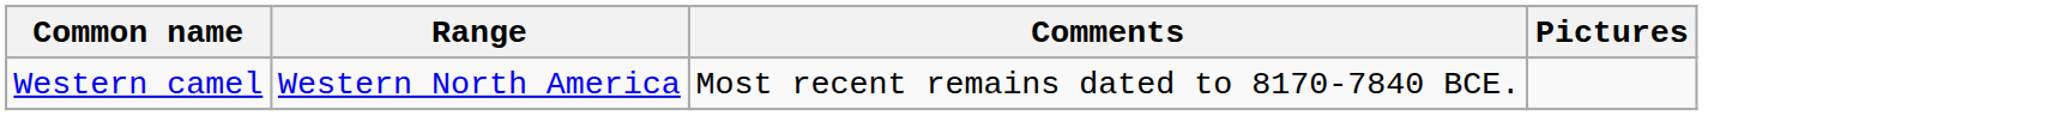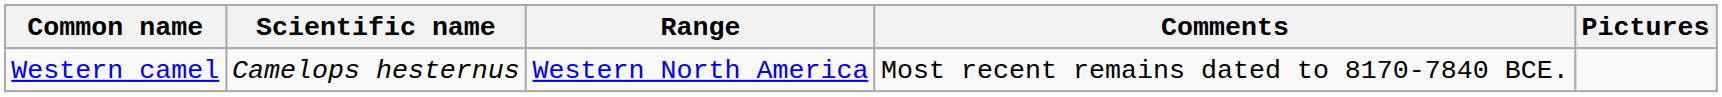 <table class="wikitable">
 <tr>
 <th>Common name</th>
+<th>Scientific name</th>
 <th>Range</th>
 <th class="unsortable">Comments</th>
 <th class="unsortable">Pictures</th>
 </tr>
 <tr>
 <td><a href='#'>Western camel</a></td>
+<td><em>Camelops hesternus</em></td>
 <td><a href='#'>Western North America</a></td>
 <td>Most recent remains dated to 8170-7840 BCE.</td>
 <td></td>
 </tr>
 </table>
